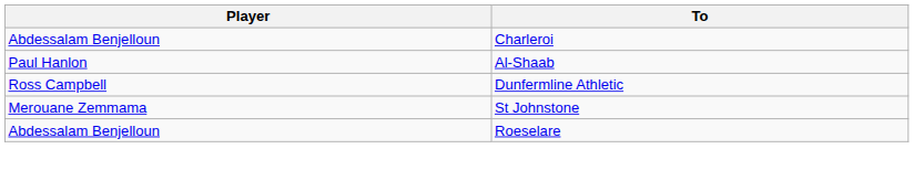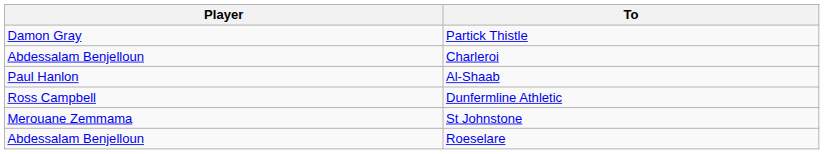 <table class="wikitable" style="text-align:center; font-size:95%;width:75%; text-align:left">
 <tr>
 <th><strong>Player</strong></th>
 <th><strong>To</strong></th>
+</tr>
+<tr>
+<td> <a href='#'>Damon Gray</a></td>
+<td><a href='#'>Partick Thistle</a></td>
 </tr>
 <tr>
 <td> <a href='#'>Abdessalam Benjelloun</a></td>
 <td><a href='#'>Charleroi</a></td>
 </tr>
 <tr>
 <td> <a href='#'>Paul Hanlon</a></td>
 <td><a href='#'>Al-Shaab</a></td>
 </tr>
 <tr>
 <td> <a href='#'>Ross Campbell</a></td>
 <td><a href='#'>Dunfermline Athletic</a></td>
 </tr>
 <tr>
 <td> <a href='#'>Merouane Zemmama</a></td>
 <td><a href='#'>St Johnstone</a></td>
 </tr>
 <tr>
 <td> <a href='#'>Abdessalam Benjelloun</a></td>
 <td><a href='#'>Roeselare</a></td>
 </tr>
 </table>
